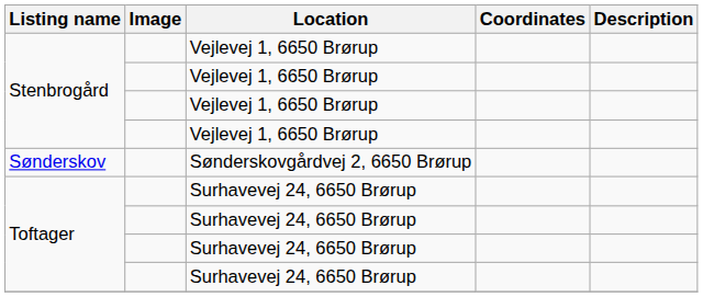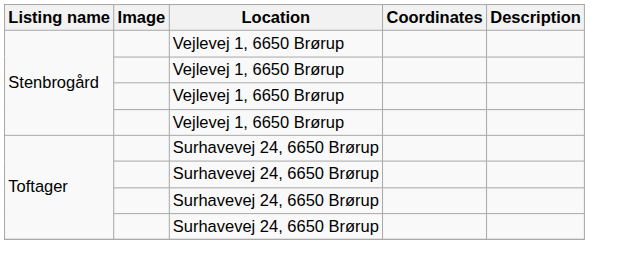 <table class="wikitable sortable">
 <tr>
 <th>Listing name</th>
 <th>Image</th>
 <th>Location</th>
 <th>Coordinates</th>
 <th>Description</th>
 </tr>
 <tr>
 <td rowspan="4">Stenbrogård</td>
 <td></td>
 <td>Vejlevej 1, 6650 Brørup</td>
 <td></td>
 <td></td>
 </tr>
 <tr>
 <td></td>
 <td>Vejlevej 1, 6650 Brørup</td>
 <td></td>
 <td></td>
 </tr>
 <tr>
 <td></td>
 <td>Vejlevej 1, 6650 Brørup</td>
 <td></td>
 <td></td>
 </tr>
 <tr>
 <td></td>
 <td>Vejlevej 1, 6650 Brørup</td>
 <td></td>
 <td></td>
 </tr>
 <tr>
-<td><a href='#'>Sønderskov</a></td>
-<td></td>
-<td>Sønderskovgårdvej 2, 6650 Brørup</td>
-<td></td>
-<td></td>
-</tr>
-<tr>
 <td rowspan="4">Toftager</td>
 <td></td>
 <td>Surhavevej 24, 6650 Brørup</td>
 <td></td>
 <td></td>
 </tr>
 <tr>
 <td></td>
 <td>Surhavevej 24, 6650 Brørup</td>
 <td></td>
 <td></td>
 </tr>
 <tr>
 <td></td>
 <td>Surhavevej 24, 6650 Brørup</td>
 <td></td>
 <td></td>
 </tr>
 <tr>
 <td></td>
 <td>Surhavevej 24, 6650 Brørup</td>
 <td></td>
 <td></td>
 </tr>
 <tr>
 </tr>
 </table>
